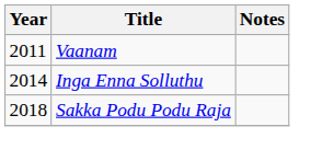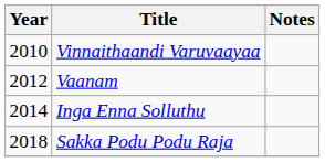 <table class="wikitable sortable">
 <tr style="text-align:center;">
 <th scope="col">Year</th>
 <th scope="col">Title</th>
 <th scope="col" class="unsortable">Notes</th>
 </tr>
 <tr>
-<td>2011</td>
+<td>2010</td>
+<td><em><a href='#'>Vinnaithaandi Varuvaayaa</a></em></td>
+<td></td>
+</tr>
+<tr>
+<td>2012</td>
 <td><em><a href='#'>Vaanam</a></em></td>
 <td></td>
 </tr>
 <tr>
 <td>2014</td>
 <td><em><a href='#'>Inga Enna Solluthu</a></em></td>
 <td></td>
 </tr>
 <tr>
 <td>2018</td>
 <td><em><a href='#'>Sakka Podu Podu Raja</a></em></td>
 <td></td>
 </tr>
 <tr>
 </tr>
 </table>
